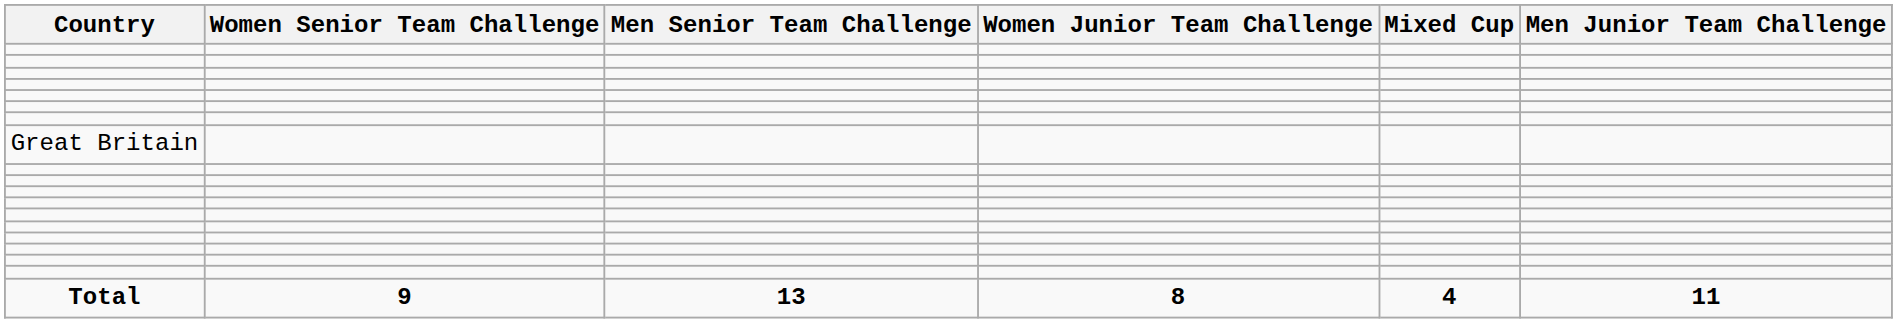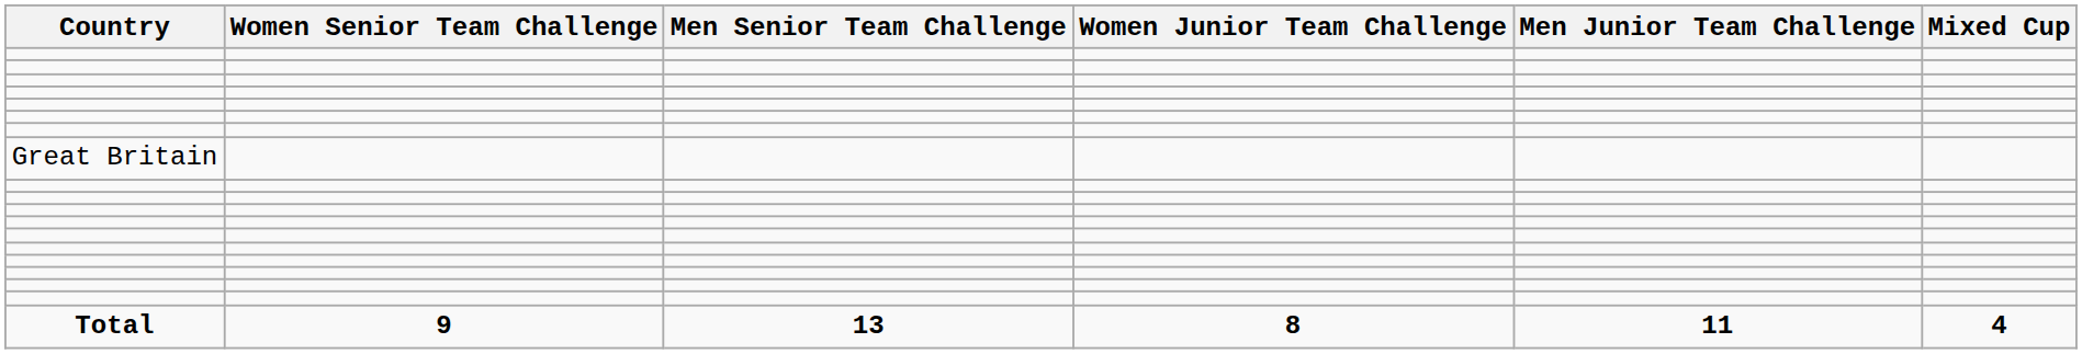 <table class="wikitable">
 <tr>
 <th>Country</th>
 <th>Women Senior Team Challenge</th>
 <th>Men Senior Team Challenge</th>
 <th>Women Junior Team Challenge</th>
+<th>Men Junior Team Challenge</th>
 <th>Mixed Cup</th>
-<th>Men Junior Team Challenge</th>
 </tr>
 <tr>
 <td></td>
 <td></td>
 <td></td>
 <td></td>
 <td></td>
 <td></td>
 </tr>
 <tr>
 <td></td>
 <td></td>
 <td></td>
 <td></td>
 <td></td>
 <td></td>
 </tr>
 <tr>
 <td></td>
 <td></td>
 <td></td>
 <td></td>
 <td></td>
 <td></td>
 </tr>
 <tr>
 <td></td>
 <td></td>
 <td></td>
 <td></td>
 <td></td>
 <td></td>
 </tr>
 <tr>
 <td></td>
 <td></td>
 <td></td>
 <td></td>
 <td></td>
 <td></td>
 </tr>
 <tr>
 <td></td>
 <td></td>
 <td></td>
 <td></td>
 <td></td>
 <td></td>
 </tr>
 <tr>
 <td></td>
 <td></td>
 <td></td>
 <td></td>
 <td></td>
 <td></td>
 </tr>
 <tr>
 <td> Great Britain</td>
 <td></td>
 <td></td>
 <td></td>
 <td></td>
 <td></td>
 </tr>
 <tr>
 <td></td>
 <td></td>
 <td></td>
 <td></td>
 <td></td>
 <td></td>
 </tr>
 <tr>
 <td></td>
 <td></td>
 <td></td>
 <td></td>
 <td></td>
 <td></td>
 </tr>
 <tr>
 <td></td>
 <td></td>
 <td></td>
 <td></td>
 <td></td>
 <td></td>
 </tr>
 <tr>
 <td></td>
 <td></td>
 <td></td>
 <td></td>
 <td></td>
 <td></td>
 </tr>
 <tr>
 <td></td>
 <td></td>
 <td></td>
 <td></td>
 <td></td>
 <td></td>
 </tr>
 <tr>
 <td></td>
 <td></td>
 <td></td>
 <td></td>
 <td></td>
 <td></td>
 </tr>
 <tr>
 <td></td>
 <td></td>
 <td></td>
 <td></td>
 <td></td>
 <td></td>
 </tr>
 <tr>
 <td></td>
 <td></td>
 <td></td>
 <td></td>
 <td></td>
 <td></td>
 </tr>
 <tr>
 <td></td>
 <td></td>
 <td></td>
 <td></td>
 <td></td>
 <td></td>
 </tr>
 <tr>
 <td></td>
 <td></td>
 <td></td>
 <td></td>
 <td></td>
 <td></td>
 </tr>
 <tr>
 <td style="text-align: center;"><strong>Total</strong></td>
 <td style="text-align: center;"><strong>9</strong></td>
 <td style="text-align: center;"><strong>13</strong></td>
 <td style="text-align: center;"><strong>8</strong></td>
+<td style="text-align: center;"><strong>11</strong></td>
 <td style="text-align: center;"><strong>4</strong></td>
-<td style="text-align: center;"><strong>11</strong></td>
 </tr>
 </table>
